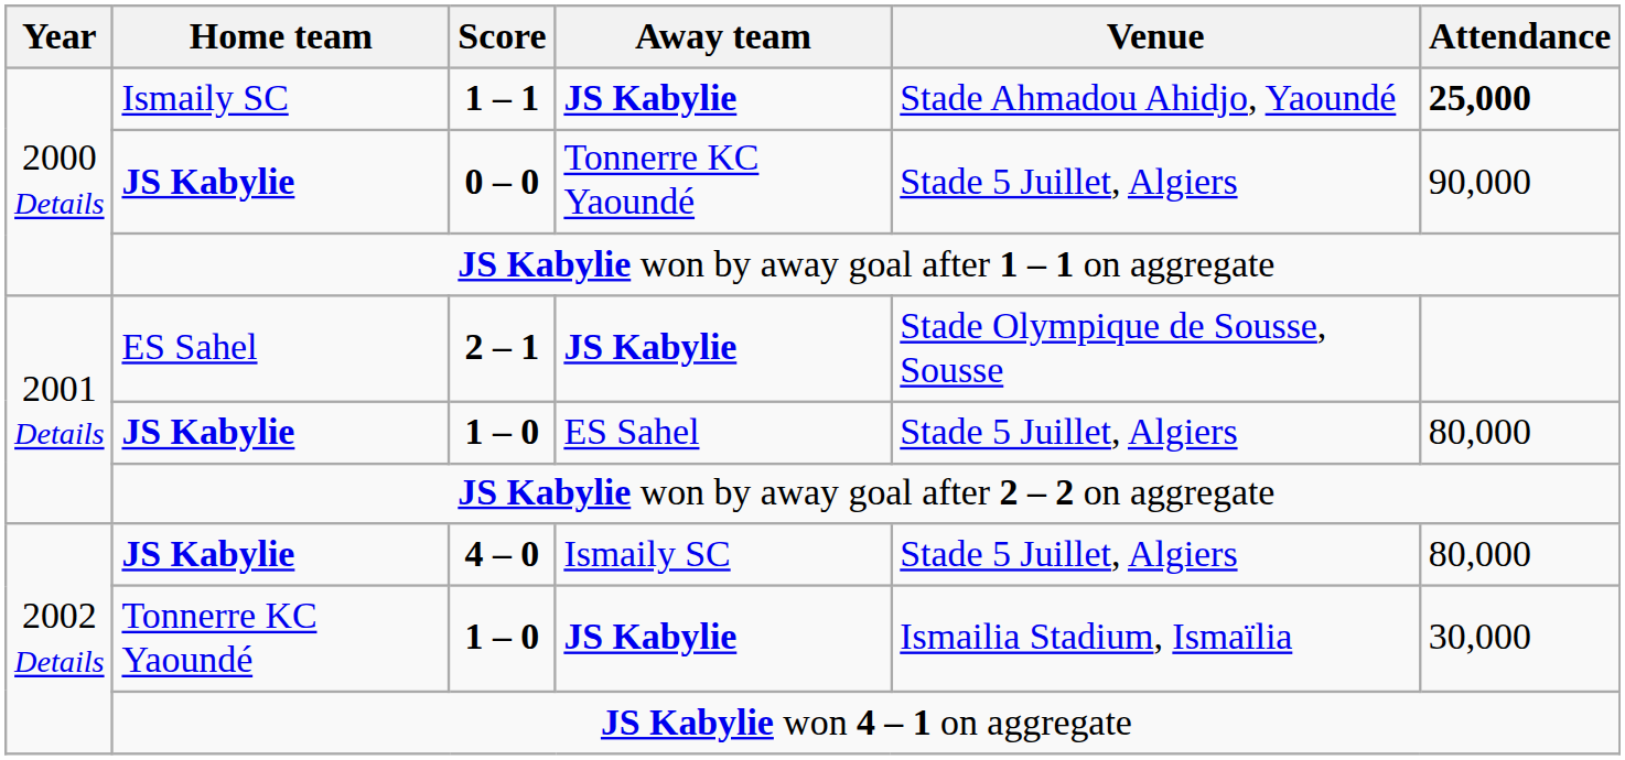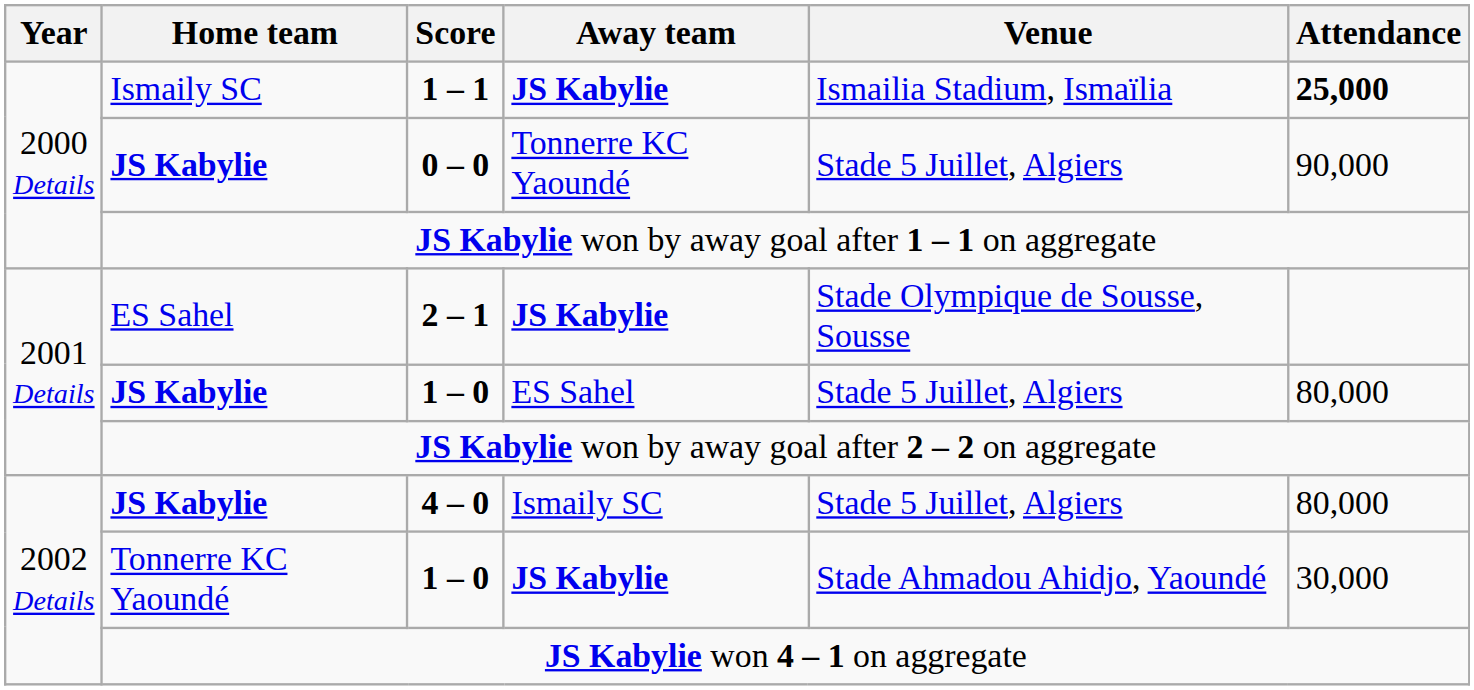 <table class="wikitable" width="100%" style="font-size:90%;">
 <tr>
 <th>Year</th>
 <th>Home team</th>
 <th>Score</th>
 <th>Away team</th>
 <th>Venue</th>
 <th>Attendance</th>
 </tr>
 <tr>
 <td align=center rowspan=3>2000<br><small><em><a href='#'>Details</a></em></small></td>
 <td> <a href='#'>Ismaily SC</a></td>
 <td align=center><strong>1 – 1</strong></td>
 <td> <strong><a href='#'>JS Kabylie</a></strong></td>
-<td><a href='#'>Stade Ahmadou Ahidjo</a>, <a href='#'>Yaoundé</a></td>
+<td><a href='#'>Ismailia Stadium</a>, <a href='#'>Ismaïlia</a></td>
 <td><strong>25,000</strong></td>
 </tr>
 <tr>
 <td> <strong><a href='#'>JS Kabylie</a></strong></td>
 <td align=center><strong>0 – 0</strong></td>
 <td> <a href='#'>Tonnerre KC Yaoundé</a></td>
 <td><a href='#'>Stade 5 Juillet</a>, <a href='#'>Algiers</a></td>
 <td>90,000</td>
 </tr>
 <tr align=center>
 <td colspan=5><strong><a href='#'>JS Kabylie</a></strong> won by away goal after <strong>1 – 1</strong> on aggregate</td>
 </tr>
 <tr>
 <td align=center rowspan=3>2001<br><small><em><a href='#'>Details</a></em></small></td>
 <td> <a href='#'>ES Sahel</a></td>
 <td align=center><strong>2 – 1</strong></td>
 <td> <strong><a href='#'>JS Kabylie</a></strong></td>
 <td><a href='#'>Stade Olympique de Sousse</a>, <a href='#'>Sousse</a></td>
 <td></td>
 </tr>
 <tr>
 <td> <strong><a href='#'>JS Kabylie</a></strong></td>
 <td align=center><strong>1 – 0</strong></td>
 <td> <a href='#'>ES Sahel</a></td>
 <td><a href='#'>Stade 5 Juillet</a>, <a href='#'>Algiers</a></td>
 <td>80,000</td>
 </tr>
 <tr align=center>
 <td colspan=5><strong><a href='#'>JS Kabylie</a></strong> won by away goal after <strong>2 – 2</strong> on aggregate</td>
 </tr>
 <tr>
 <td align=center rowspan=3>2002<br><small><em><a href='#'>Details</a></em></small></td>
 <td> <strong><a href='#'>JS Kabylie</a></strong></td>
 <td align=center><strong>4 – 0</strong></td>
 <td> <a href='#'>Ismaily SC</a></td>
 <td><a href='#'>Stade 5 Juillet</a>, <a href='#'>Algiers</a></td>
 <td>80,000</td>
 </tr>
 <tr>
 <td> <a href='#'>Tonnerre KC Yaoundé</a></td>
 <td align=center><strong>1 – 0</strong></td>
 <td> <strong><a href='#'>JS Kabylie</a></strong></td>
-<td><a href='#'>Ismailia Stadium</a>, <a href='#'>Ismaïlia</a></td>
+<td><a href='#'>Stade Ahmadou Ahidjo</a>, <a href='#'>Yaoundé</a></td>
 <td>30,000</td>
 </tr>
 <tr align=center>
 <td colspan=5><strong><a href='#'>JS Kabylie</a></strong> won <strong>4 – 1</strong> on aggregate</td>
 </tr>
 </table>
